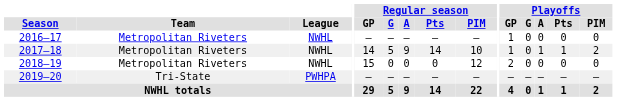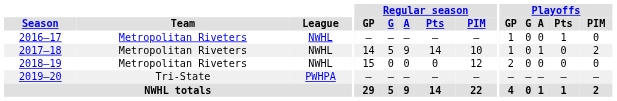 <table border="0" cellpadding="1" cellspacing="0" style="text-align:center; width:60em">
 <tr bgcolor="#e0e0e0">
 <th colspan="3" bgcolor="#ffffff"></th>
 <th rowspan="99" bgcolor="#ffffff"></th>
 <th colspan="5"><a href='#'>Regular season</a></th>
 <th rowspan="99" bgcolor="#ffffff"></th>
 <th colspan="5"><a href='#'>Playoffs</a></th>
 </tr>
 <tr bgcolor="#e0e0e0">
 <th><a href='#'>Season</a></th>
 <th>Team</th>
 <th>League</th>
 <th>GP</th>
 <th><a href='#'>G</a></th>
 <th><a href='#'>A</a></th>
 <th><a href='#'>Pts</a></th>
 <th><a href='#'>PIM</a></th>
 <th>GP</th>
 <th>G</th>
 <th>A</th>
 <th>Pts</th>
 <th>PIM</th>
 </tr>
 <tr>
 <td><a href='#'>2016–17</a></td>
 <td><a href='#'>Metropolitan Riveters</a></td>
 <td><a href='#'>NWHL</a></td>
 <td>–</td>
 <td>–</td>
 <td>–</td>
 <td>–</td>
 <td>–</td>
 <td>1</td>
 <td>0</td>
 <td>0</td>
-<td>0</td>
+<td>1</td>
 <td>0</td>
 </tr>
 <tr bgcolor="#f0f0f0">
 <td><a href='#'>2017–18</a></td>
 <td>Metropolitan Riveters</td>
 <td>NWHL</td>
 <td>14</td>
 <td>5</td>
 <td>9</td>
 <td>14</td>
 <td>10</td>
 <td>1</td>
 <td>0</td>
 <td>1</td>
-<td>1</td>
+<td>0</td>
 <td>2</td>
 </tr>
 <tr>
 <td><a href='#'>2018–19</a></td>
 <td>Metropolitan Riveters</td>
 <td>NWHL</td>
 <td>15</td>
 <td>0</td>
 <td>0</td>
 <td>0</td>
 <td>12</td>
 <td>2</td>
 <td>0</td>
 <td>0</td>
 <td>0</td>
 <td>0</td>
 </tr>
 <tr bgcolor="#f0f0f0">
 <td><a href='#'>2019–20</a></td>
 <td>Tri-State</td>
 <td><a href='#'>PWHPA</a></td>
 <td>–</td>
 <td>–</td>
 <td>–</td>
 <td>–</td>
 <td>–</td>
 <td>–</td>
 <td>–</td>
 <td>–</td>
 <td>–</td>
 <td>–</td>
 </tr>
 <tr bgcolor="#e0e0e0">
 <th colspan="3">NWHL totals</th>
 <th>29</th>
 <th>5</th>
 <th>9</th>
 <th>14</th>
 <th>22</th>
 <th>4</th>
 <th>0</th>
 <th>1</th>
 <th>1</th>
 <th>2</th>
 </tr>
 </table>
